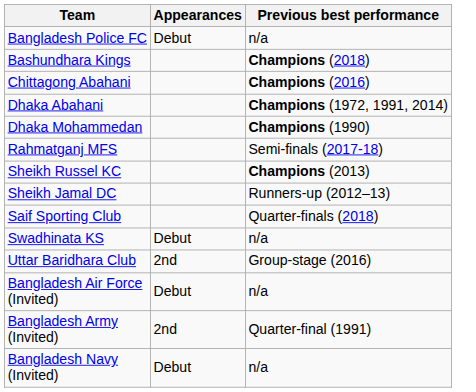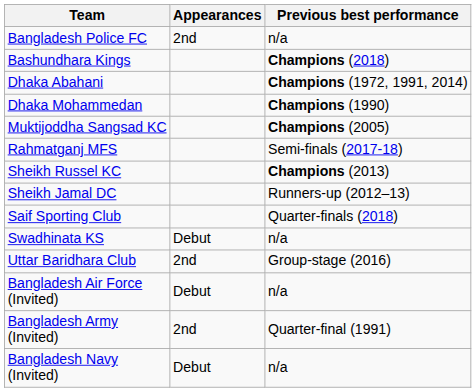 <table class="wikitable sortable" style="text-align: left;">
 <tr>
 <th>Team</th>
 <th>Appearances</th>
 <th>Previous best performance</th>
 </tr>
 <tr>
 <td><a href='#'>Bangladesh Police FC</a></td>
-<td>Debut</td>
+<td>2nd</td>
 <td>n/a</td>
 </tr>
 <tr>
 <td><a href='#'>Bashundhara Kings</a></td>
 <td></td>
 <td><strong>Champions</strong> (<a href='#'>2018</a>)</td>
-</tr>
-<tr>
-<td><a href='#'>Chittagong Abahani</a></td>
-<td></td>
-<td><strong>Champions</strong> (<a href='#'>2016</a>)</td>
 </tr>
 <tr>
 <td><a href='#'>Dhaka Abahani</a></td>
 <td></td>
 <td><strong>Champions</strong> (1972, 1991, 2014)</td>
 </tr>
 <tr>
 <td><a href='#'>Dhaka Mohammedan</a></td>
 <td></td>
 <td><strong>Champions</strong> (1990)</td>
+</tr>
+<tr>
+<td><a href='#'>Muktijoddha Sangsad KC</a></td>
+<td></td>
+<td><strong>Champions</strong> (2005)</td>
 </tr>
 <tr>
 <td><a href='#'>Rahmatganj MFS</a></td>
 <td></td>
 <td>Semi-finals (<a href='#'>2017-18</a>)</td>
 </tr>
 <tr>
 <td><a href='#'>Sheikh Russel KC</a></td>
 <td></td>
 <td><strong>Champions</strong> (2013)</td>
 </tr>
 <tr>
 <td><a href='#'>Sheikh Jamal DC</a></td>
 <td></td>
 <td>Runners-up (2012–13)</td>
 </tr>
 <tr>
 <td><a href='#'>Saif Sporting Club</a></td>
 <td></td>
 <td>Quarter-finals (<a href='#'>2018</a>)</td>
 </tr>
 <tr>
 <td><a href='#'>Swadhinata KS</a></td>
 <td>Debut</td>
 <td>n/a</td>
 </tr>
 <tr>
 <td><a href='#'>Uttar Baridhara Club</a></td>
 <td>2nd</td>
 <td>Group-stage (2016)</td>
 </tr>
 <tr>
 <td><a href='#'>Bangladesh Air Force</a><br>(Invited)</td>
 <td>Debut</td>
 <td>n/a</td>
 </tr>
 <tr>
 <td><a href='#'>Bangladesh Army</a><br>(Invited)</td>
 <td>2nd</td>
 <td>Quarter-final (1991)</td>
 </tr>
 <tr>
 <td><a href='#'>Bangladesh Navy</a><br>(Invited)</td>
 <td>Debut</td>
 <td>n/a</td>
 </tr>
 </table>
